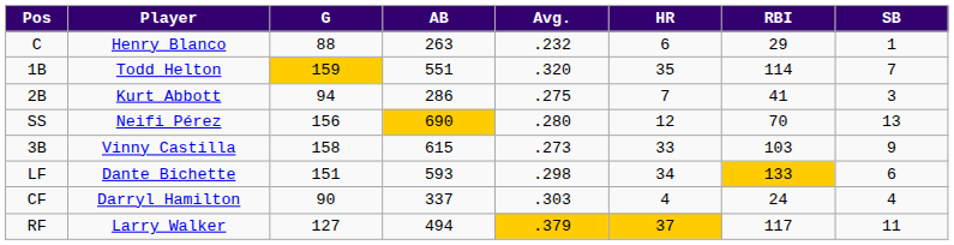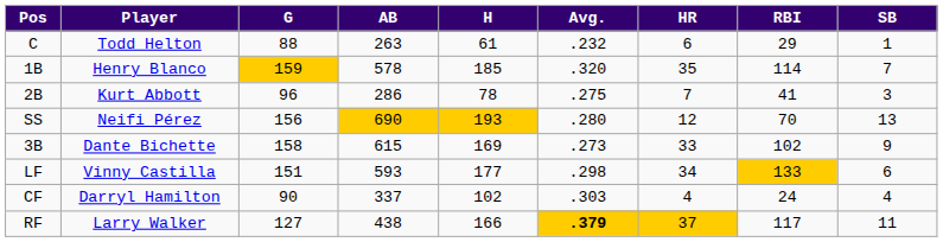 <table class="wikitable sortable">
 <tr>
 <th style="background:#33006F;color:#FFFFFF;" width="5%">Pos</th>
 <th style="background:#33006F;color:#FFFFFF;" width="16%">Player</th>
 <th style="background:#33006F;color:#FFFFFF;" width="9%">G</th>
 <th style="background:#33006F;color:#FFFFFF;" width="9%">AB</th>
+<th style="background:#33006F;color:#FFFFFF;" width="9%">H</th>
 <th style="background:#33006F;color:#FFFFFF;" width="9%">Avg.</th>
 <th style="background:#33006F;color:#FFFFFF;" width="9%">HR</th>
 <th style="background:#33006F;color:#FFFFFF;" width="9%">RBI</th>
 <th style="background:#33006F;color:#FFFFFF;" width="9%">SB</th>
 </tr>
 <tr style="text-align:center;">
 <td>C</td>
-<td><a href='#'>Henry Blanco</a></td>
+<td><a href='#'>Todd Helton</a></td>
 <td>88</td>
 <td>263</td>
+<td>61</td>
 <td>.232</td>
 <td>6</td>
 <td>29</td>
 <td>1</td>
 </tr>
 <tr style="text-align:center;">
 <td>1B</td>
-<td><a href='#'>Todd Helton</a></td>
+<td><a href='#'>Henry Blanco</a></td>
 <td bgcolor="#FFCC00">159</td>
-<td>551</td>
+<td>578</td>
+<td>185</td>
 <td>.320</td>
 <td>35</td>
 <td>114</td>
 <td>7</td>
 </tr>
 <tr style="text-align:center;">
 <td>2B</td>
 <td><a href='#'>Kurt Abbott</a></td>
-<td>94</td>
+<td>96</td>
 <td>286</td>
+<td>78</td>
 <td>.275</td>
 <td>7</td>
 <td>41</td>
 <td>3</td>
 </tr>
 <tr style="text-align:center;">
 <td>SS</td>
 <td><a href='#'>Neifi Pérez</a></td>
 <td>156</td>
 <td bgcolor="#FFCC00">690</td>
+<td bgcolor="#FFCC00">193</td>
 <td>.280</td>
 <td>12</td>
 <td>70</td>
 <td>13</td>
 </tr>
 <tr style="text-align:center;">
 <td>3B</td>
-<td><a href='#'>Vinny Castilla</a></td>
+<td><a href='#'>Dante Bichette</a></td>
 <td>158</td>
 <td>615</td>
+<td>169</td>
 <td>.273</td>
 <td>33</td>
-<td>103</td>
+<td>102</td>
 <td>9</td>
 </tr>
 <tr style="text-align:center;">
 <td>LF</td>
-<td><a href='#'>Dante Bichette</a></td>
+<td><a href='#'>Vinny Castilla</a></td>
 <td>151</td>
 <td>593</td>
+<td>177</td>
 <td>.298</td>
 <td>34</td>
 <td bgcolor="#FFCC00">133</td>
 <td>6</td>
 </tr>
 <tr style="text-align:center;">
 <td>CF</td>
 <td><a href='#'>Darryl Hamilton</a></td>
 <td>90</td>
 <td>337</td>
+<td>102</td>
 <td>.303</td>
 <td>4</td>
 <td>24</td>
 <td>4</td>
 </tr>
 <tr style="text-align:center;">
 <td>RF</td>
 <td><a href='#'>Larry Walker</a></td>
 <td>127</td>
-<td>494</td>
-<td bgcolor="#FFCC00">.379</td>
+<td>438</td>
+<td>166</td>
+<td bgcolor="#FFCC00"><strong>.379</strong></td>
 <td bgcolor="#FFCC00">37</td>
 <td>117</td>
 <td>11</td>
 </tr>
 </table>
